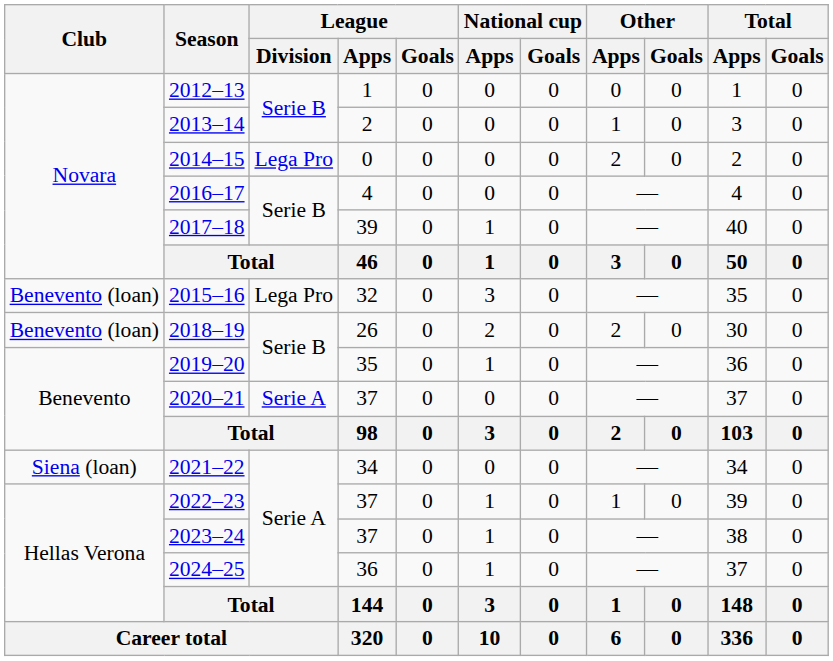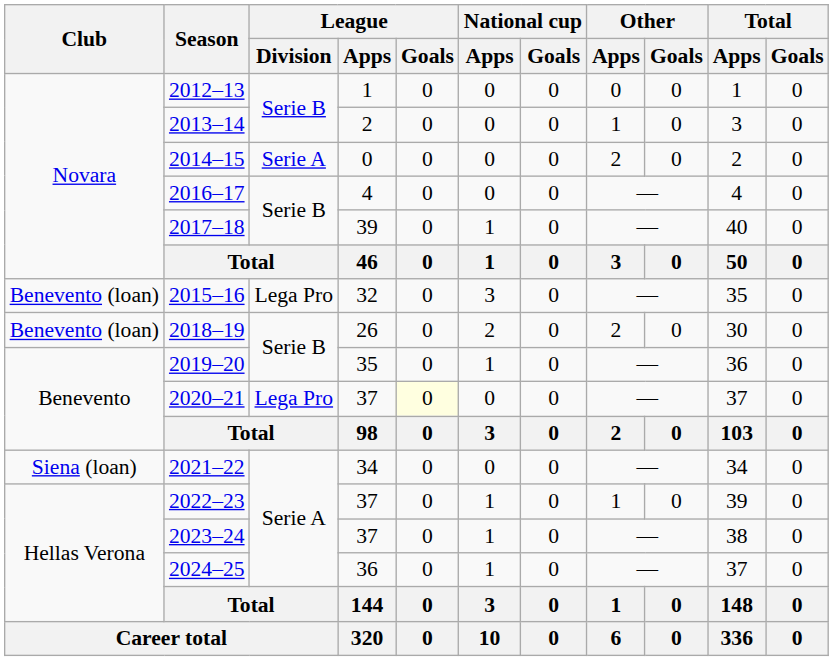 <table class="wikitable" style="text-align:center">
 <tr>
 <th rowspan="2">Club</th>
 <th rowspan="2">Season</th>
 <th colspan="3">League</th>
 <th colspan="2">National cup</th>
 <th colspan="2">Other</th>
 <th colspan="2">Total</th>
 </tr>
 <tr>
 <th>Division</th>
 <th>Apps</th>
 <th>Goals</th>
 <th>Apps</th>
 <th>Goals</th>
 <th>Apps</th>
 <th>Goals</th>
 <th>Apps</th>
 <th>Goals</th>
 </tr>
 <tr>
 <td rowspan="6"><a href='#'>Novara</a></td>
 <td><a href='#'>2012–13</a></td>
 <td rowspan="2"><a href='#'>Serie B</a></td>
 <td>1</td>
 <td>0</td>
 <td>0</td>
 <td>0</td>
 <td>0</td>
 <td>0</td>
 <td>1</td>
 <td>0</td>
 </tr>
 <tr>
 <td><a href='#'>2013–14</a></td>
 <td>2</td>
 <td>0</td>
 <td>0</td>
 <td>0</td>
 <td>1</td>
 <td>0</td>
 <td>3</td>
 <td>0</td>
 </tr>
 <tr>
 <td><a href='#'>2014–15</a></td>
-<td><a href='#'>Lega Pro</a></td>
+<td><a href='#'>Serie A</a></td>
 <td>0</td>
 <td>0</td>
 <td>0</td>
 <td>0</td>
 <td>2</td>
 <td>0</td>
 <td>2</td>
 <td>0</td>
 </tr>
 <tr>
 <td><a href='#'>2016–17</a></td>
 <td rowspan="2">Serie B</td>
 <td>4</td>
 <td>0</td>
 <td>0</td>
 <td>0</td>
 <td colspan="2">—</td>
 <td>4</td>
 <td>0</td>
 </tr>
 <tr>
 <td><a href='#'>2017–18</a></td>
 <td>39</td>
 <td>0</td>
 <td>1</td>
 <td>0</td>
 <td colspan="2">—</td>
 <td>40</td>
 <td>0</td>
 </tr>
 <tr>
 <th colspan="2">Total</th>
 <th>46</th>
 <th>0</th>
 <th>1</th>
 <th>0</th>
 <th>3</th>
 <th>0</th>
 <th>50</th>
 <th>0</th>
 </tr>
 <tr>
 <td><a href='#'>Benevento</a> (loan)</td>
 <td><a href='#'>2015–16</a></td>
 <td>Lega Pro</td>
 <td>32</td>
 <td>0</td>
 <td>3</td>
 <td>0</td>
 <td colspan="2">—</td>
 <td>35</td>
 <td>0</td>
 </tr>
 <tr>
 <td><a href='#'>Benevento</a> (loan)</td>
 <td><a href='#'>2018–19</a></td>
 <td rowspan="2">Serie B</td>
 <td>26</td>
 <td>0</td>
 <td>2</td>
 <td>0</td>
 <td>2</td>
 <td>0</td>
 <td>30</td>
 <td>0</td>
 </tr>
 <tr>
 <td rowspan="3">Benevento</td>
 <td><a href='#'>2019–20</a></td>
 <td>35</td>
 <td>0</td>
 <td>1</td>
 <td>0</td>
 <td colspan="2">—</td>
 <td>36</td>
 <td>0</td>
 </tr>
 <tr>
 <td><a href='#'>2020–21</a></td>
-<td><a href='#'>Serie A</a></td>
+<td><a href='#'>Lega Pro</a></td>
 <td>37</td>
-<td>0</td>
+<td style="background: lightyellow;">0</td>
 <td>0</td>
 <td>0</td>
 <td colspan="2">—</td>
 <td>37</td>
 <td>0</td>
 </tr>
 <tr>
 <th colspan="2">Total</th>
 <th>98</th>
 <th>0</th>
 <th>3</th>
 <th>0</th>
 <th>2</th>
 <th>0</th>
 <th>103</th>
 <th>0</th>
 </tr>
 <tr>
 <td><a href='#'>Siena</a> (loan)</td>
 <td><a href='#'>2021–22</a></td>
 <td rowspan="4">Serie A</td>
 <td>34</td>
 <td>0</td>
 <td>0</td>
 <td>0</td>
 <td colspan="2">—</td>
 <td>34</td>
 <td>0</td>
 </tr>
 <tr>
 <td rowspan="4">Hellas Verona</td>
 <td><a href='#'>2022–23</a></td>
 <td>37</td>
 <td>0</td>
 <td>1</td>
 <td>0</td>
 <td>1</td>
 <td>0</td>
 <td>39</td>
 <td>0</td>
 </tr>
 <tr>
 <td><a href='#'>2023–24</a></td>
 <td>37</td>
 <td>0</td>
 <td>1</td>
 <td>0</td>
 <td colspan="2">—</td>
 <td>38</td>
 <td>0</td>
 </tr>
 <tr>
 <td><a href='#'>2024–25</a></td>
 <td>36</td>
 <td>0</td>
 <td>1</td>
 <td>0</td>
 <td colspan="2">—</td>
 <td>37</td>
 <td>0</td>
 </tr>
 <tr>
 <th colspan="2">Total</th>
 <th>144</th>
 <th>0</th>
 <th>3</th>
 <th>0</th>
 <th>1</th>
 <th>0</th>
 <th>148</th>
 <th>0</th>
 </tr>
 <tr>
 <th colspan="3">Career total</th>
 <th>320</th>
 <th>0</th>
 <th>10</th>
 <th>0</th>
 <th>6</th>
 <th>0</th>
 <th>336</th>
 <th>0</th>
 </tr>
 </table>
